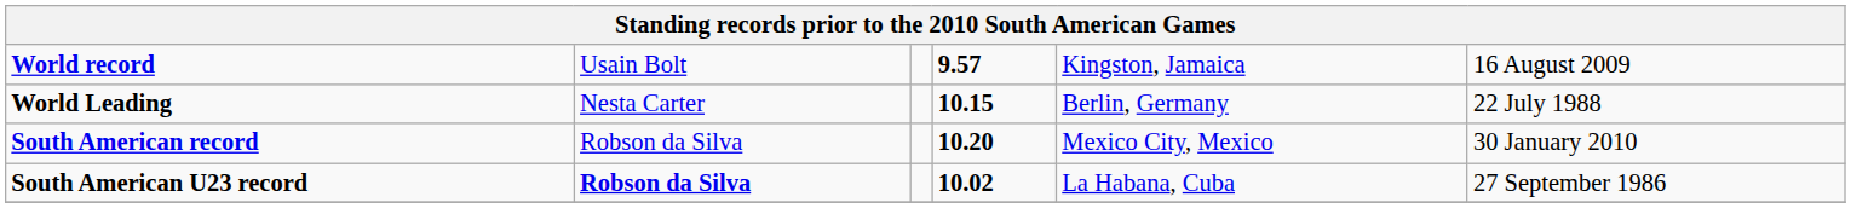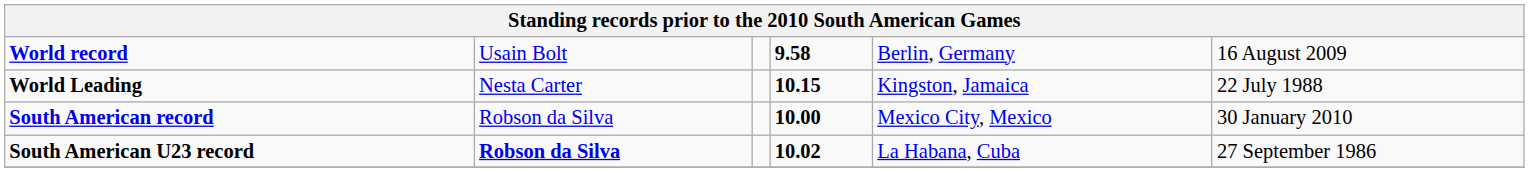 <table class="wikitable" width=75%>
 <tr>
 <th colspan="6">Standing records prior to the 2010 South American Games</th>
 </tr>
 <tr>
 <td><strong><a href='#'>World record</a></strong></td>
 <td align=left><a href='#'>Usain Bolt</a></td>
 <td align=left></td>
-<td><strong>9.57</strong></td>
-<td><a href='#'>Kingston</a>, <a href='#'>Jamaica</a></td>
+<td><strong>9.58</strong></td>
+<td><a href='#'>Berlin</a>, <a href='#'>Germany</a></td>
 <td>16 August 2009</td>
 </tr>
 <tr>
 <td><strong>World Leading</strong></td>
 <td align=left><a href='#'>Nesta Carter</a></td>
 <td align=left></td>
 <td><strong>10.15</strong></td>
-<td><a href='#'>Berlin</a>, <a href='#'>Germany</a></td>
+<td><a href='#'>Kingston</a>, <a href='#'>Jamaica</a></td>
 <td>22 July 1988</td>
 </tr>
 <tr>
 <td><strong><a href='#'>South American record</a></strong></td>
 <td align=left><a href='#'>Robson da Silva</a></td>
 <td align=left></td>
-<td><strong>10.20</strong></td>
+<td><strong>10.00</strong></td>
 <td><a href='#'>Mexico City</a>, <a href='#'>Mexico</a></td>
 <td>30 January 2010</td>
 </tr>
 <tr>
 <td><strong>South American U23 record</strong></td>
 <td align=left><strong><a href='#'>Robson da Silva</a></strong></td>
 <td align=left></td>
 <td><strong>10.02</strong></td>
 <td><a href='#'>La Habana</a>, <a href='#'>Cuba</a></td>
 <td>27 September 1986</td>
 </tr>
 <tr>
 </tr>
 </table>
